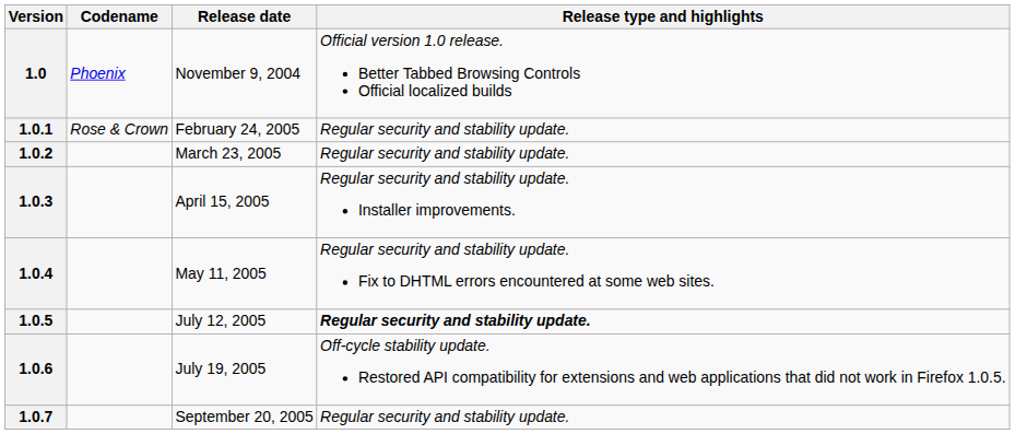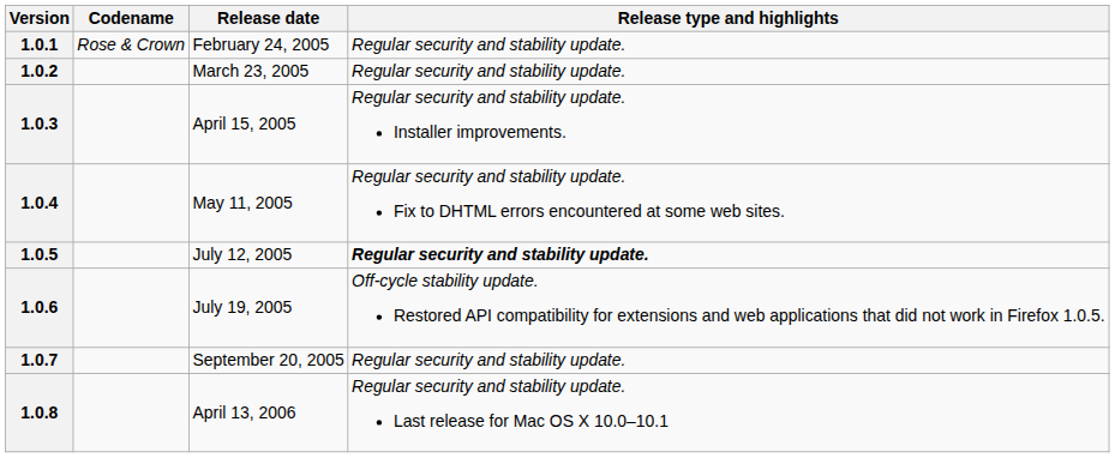 <table class="wikitable mw-collapsible">
 <tr>
 <th scope="col">Version</th>
 <th scope="col">Codename</th>
 <th scope="col">Release date</th>
 <th scope="col">Release type and highlights</th>
-</tr>
-<tr>
-<th scope="row">1.0</th>
-<td><em><a href='#'>Phoenix</a></em></td>
-<td>November 9, 2004</td>
-<td><em>Official version 1.0 release.</em><br><ul><li>Better Tabbed Browsing Controls</li><li>Official localized builds</li></ul></td>
 </tr>
 <tr>
 <th scope="row">1.0.1</th>
 <td><em>Rose & Crown</em></td>
 <td>February 24, 2005</td>
 <td><em>Regular security and stability update.</em></td>
 </tr>
 <tr>
 <th scope="row">1.0.2</th>
 <td></td>
 <td>March 23, 2005</td>
 <td><em>Regular security and stability update.</em></td>
 </tr>
 <tr>
 <th scope="row">1.0.3</th>
 <td></td>
 <td>April 15, 2005</td>
 <td><em>Regular security and stability update.</em><br><ul><li>Installer improvements.</li></ul></td>
 </tr>
 <tr>
 <th scope="row">1.0.4</th>
 <td></td>
 <td>May 11, 2005</td>
 <td><em>Regular security and stability update.</em><br><ul><li>Fix to DHTML errors encountered at some web sites.</li></ul></td>
 </tr>
 <tr>
 <th scope="row">1.0.5</th>
 <td></td>
 <td>July 12, 2005</td>
 <td><strong><em>Regular security and stability update.</em></strong></td>
 </tr>
 <tr>
 <th scope="row">1.0.6</th>
 <td></td>
 <td>July 19, 2005</td>
 <td><em>Off-cycle stability update.</em><br><ul><li>Restored API compatibility for extensions and web applications that did not work in Firefox 1.0.5.</li></ul></td>
 </tr>
 <tr>
 <th scope="row">1.0.7</th>
 <td></td>
 <td>September 20, 2005</td>
 <td><em>Regular security and stability update.</em></td>
 </tr>
+<tr>
+<th scope="row">1.0.8</th>
+<td></td>
+<td>April 13, 2006</td>
+<td><em>Regular security and stability update.</em><br><ul><li>Last release for Mac OS X 10.0–10.1</li></ul></td>
+</tr>
 </table>
